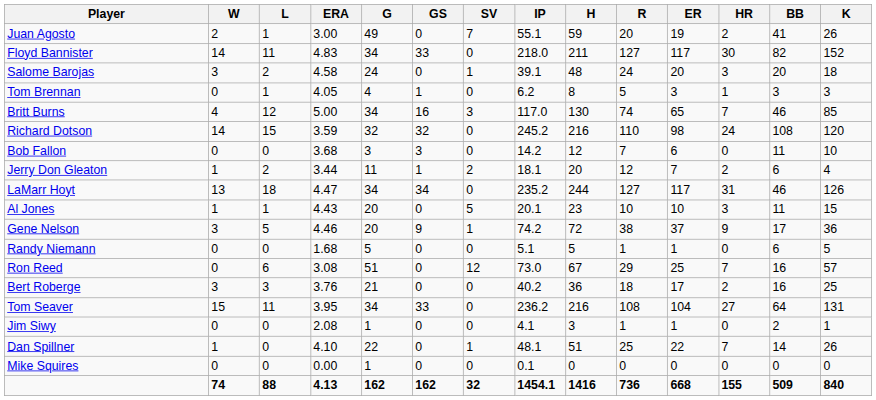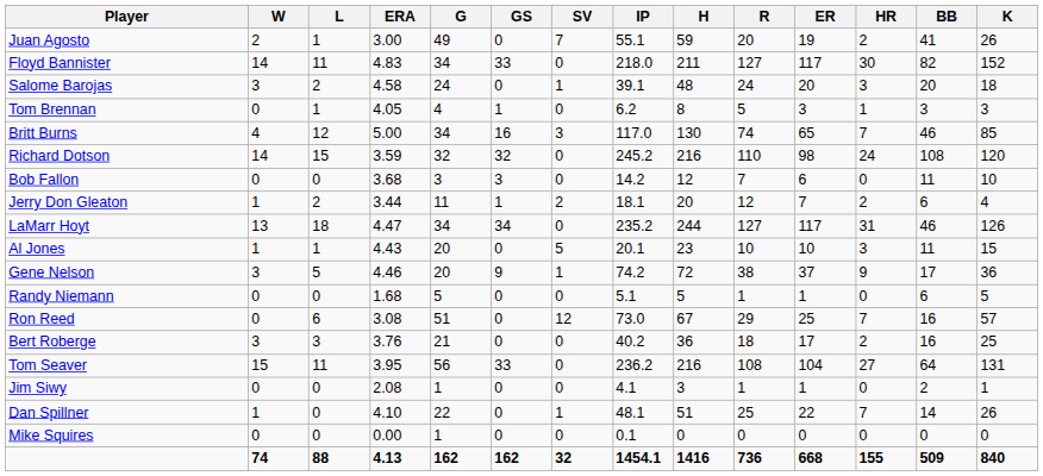 <table class="wikitable sortable">
 <tr>
 <th bgcolor="#DDDDFF" width="20%">Player</th>
 <th bgcolor="#DDDDFF" width="5%">W</th>
 <th bgcolor="#DDDDFF" width="5%">L</th>
 <th bgcolor="#DDDDFF" width="5%">ERA</th>
 <th bgcolor="#DDDDFF" width="5%">G</th>
 <th bgcolor="#DDDDFF" width="5%">GS</th>
 <th bgcolor="#DDDDFF" width="5%">SV</th>
 <th bgcolor="#DDDDFF" width="5%">IP</th>
 <th bgcolor="#DDDDFF" width="5%">H</th>
 <th bgcolor="#DDDDFF" width="5%">R</th>
 <th bgcolor="#DDDDFF" width="5%">ER</th>
 <th bgcolor="#DDDDFF" width="5%">HR</th>
 <th bgcolor="#DDDDFF" width="5%">BB</th>
 <th bgcolor="#DDDDFF" width="5%">K</th>
 </tr>
 <tr>
 <td><a href='#'>Juan Agosto</a></td>
 <td>2</td>
 <td>1</td>
 <td>3.00</td>
 <td>49</td>
 <td>0</td>
 <td>7</td>
 <td>55.1</td>
 <td>59</td>
 <td>20</td>
 <td>19</td>
 <td>2</td>
 <td>41</td>
 <td>26</td>
 </tr>
 <tr>
 <td><a href='#'>Floyd Bannister</a></td>
 <td>14</td>
 <td>11</td>
 <td>4.83</td>
 <td>34</td>
 <td>33</td>
 <td>0</td>
 <td>218.0</td>
 <td>211</td>
 <td>127</td>
 <td>117</td>
 <td>30</td>
 <td>82</td>
 <td>152</td>
 </tr>
 <tr>
 <td><a href='#'>Salome Barojas</a></td>
 <td>3</td>
 <td>2</td>
 <td>4.58</td>
 <td>24</td>
 <td>0</td>
 <td>1</td>
 <td>39.1</td>
 <td>48</td>
 <td>24</td>
 <td>20</td>
 <td>3</td>
 <td>20</td>
 <td>18</td>
 </tr>
 <tr>
 <td><a href='#'>Tom Brennan</a></td>
 <td>0</td>
 <td>1</td>
 <td>4.05</td>
 <td>4</td>
 <td>1</td>
 <td>0</td>
 <td>6.2</td>
 <td>8</td>
 <td>5</td>
 <td>3</td>
 <td>1</td>
 <td>3</td>
 <td>3</td>
 </tr>
 <tr>
 <td><a href='#'>Britt Burns</a></td>
 <td>4</td>
 <td>12</td>
 <td>5.00</td>
 <td>34</td>
 <td>16</td>
 <td>3</td>
 <td>117.0</td>
 <td>130</td>
 <td>74</td>
 <td>65</td>
 <td>7</td>
 <td>46</td>
 <td>85</td>
 </tr>
 <tr>
 <td><a href='#'>Richard Dotson</a></td>
 <td>14</td>
 <td>15</td>
 <td>3.59</td>
 <td>32</td>
 <td>32</td>
 <td>0</td>
 <td>245.2</td>
 <td>216</td>
 <td>110</td>
 <td>98</td>
 <td>24</td>
 <td>108</td>
 <td>120</td>
 </tr>
 <tr>
 <td><a href='#'>Bob Fallon</a></td>
 <td>0</td>
 <td>0</td>
 <td>3.68</td>
 <td>3</td>
 <td>3</td>
 <td>0</td>
 <td>14.2</td>
 <td>12</td>
 <td>7</td>
 <td>6</td>
 <td>0</td>
 <td>11</td>
 <td>10</td>
 </tr>
 <tr>
 <td><a href='#'>Jerry Don Gleaton</a></td>
 <td>1</td>
 <td>2</td>
 <td>3.44</td>
 <td>11</td>
 <td>1</td>
 <td>2</td>
 <td>18.1</td>
 <td>20</td>
 <td>12</td>
 <td>7</td>
 <td>2</td>
 <td>6</td>
 <td>4</td>
 </tr>
 <tr>
 <td><a href='#'>LaMarr Hoyt</a></td>
 <td>13</td>
 <td>18</td>
 <td>4.47</td>
 <td>34</td>
 <td>34</td>
 <td>0</td>
 <td>235.2</td>
 <td>244</td>
 <td>127</td>
 <td>117</td>
 <td>31</td>
 <td>46</td>
 <td>126</td>
 </tr>
 <tr>
 <td><a href='#'>Al Jones</a></td>
 <td>1</td>
 <td>1</td>
 <td>4.43</td>
 <td>20</td>
 <td>0</td>
 <td>5</td>
 <td>20.1</td>
 <td>23</td>
 <td>10</td>
 <td>10</td>
 <td>3</td>
 <td>11</td>
 <td>15</td>
 </tr>
 <tr>
 <td><a href='#'>Gene Nelson</a></td>
 <td>3</td>
 <td>5</td>
 <td>4.46</td>
 <td>20</td>
 <td>9</td>
 <td>1</td>
 <td>74.2</td>
 <td>72</td>
 <td>38</td>
 <td>37</td>
 <td>9</td>
 <td>17</td>
 <td>36</td>
 </tr>
 <tr>
 <td><a href='#'>Randy Niemann</a></td>
 <td>0</td>
 <td>0</td>
 <td>1.68</td>
 <td>5</td>
 <td>0</td>
 <td>0</td>
 <td>5.1</td>
 <td>5</td>
 <td>1</td>
 <td>1</td>
 <td>0</td>
 <td>6</td>
 <td>5</td>
 </tr>
 <tr>
 <td><a href='#'>Ron Reed</a></td>
 <td>0</td>
 <td>6</td>
 <td>3.08</td>
 <td>51</td>
 <td>0</td>
 <td>12</td>
 <td>73.0</td>
 <td>67</td>
 <td>29</td>
 <td>25</td>
 <td>7</td>
 <td>16</td>
 <td>57</td>
 </tr>
 <tr>
 <td><a href='#'>Bert Roberge</a></td>
 <td>3</td>
 <td>3</td>
 <td>3.76</td>
 <td>21</td>
 <td>0</td>
 <td>0</td>
 <td>40.2</td>
 <td>36</td>
 <td>18</td>
 <td>17</td>
 <td>2</td>
 <td>16</td>
 <td>25</td>
 </tr>
 <tr>
 <td><a href='#'>Tom Seaver</a></td>
 <td>15</td>
 <td>11</td>
 <td>3.95</td>
-<td>34</td>
+<td>56</td>
 <td>33</td>
 <td>0</td>
 <td>236.2</td>
 <td>216</td>
 <td>108</td>
 <td>104</td>
 <td>27</td>
 <td>64</td>
 <td>131</td>
 </tr>
 <tr>
 <td><a href='#'>Jim Siwy</a></td>
 <td>0</td>
 <td>0</td>
 <td>2.08</td>
 <td>1</td>
 <td>0</td>
 <td>0</td>
 <td>4.1</td>
 <td>3</td>
 <td>1</td>
 <td>1</td>
 <td>0</td>
 <td>2</td>
 <td>1</td>
 </tr>
 <tr>
 <td><a href='#'>Dan Spillner</a></td>
 <td>1</td>
 <td>0</td>
 <td>4.10</td>
 <td>22</td>
 <td>0</td>
 <td>1</td>
 <td>48.1</td>
 <td>51</td>
 <td>25</td>
 <td>22</td>
 <td>7</td>
 <td>14</td>
 <td>26</td>
 </tr>
 <tr>
 <td><a href='#'>Mike Squires</a></td>
 <td>0</td>
 <td>0</td>
 <td>0.00</td>
 <td>1</td>
 <td>0</td>
 <td>0</td>
 <td>0.1</td>
 <td>0</td>
 <td>0</td>
 <td>0</td>
 <td>0</td>
 <td>0</td>
 <td>0</td>
 </tr>
 <tr class="sortbottom">
 <td></td>
 <td><strong>74</strong></td>
 <td><strong>88</strong></td>
 <td><strong>4.13</strong></td>
 <td><strong>162</strong></td>
 <td><strong>162</strong></td>
 <td><strong>32</strong></td>
 <td><strong>1454.1</strong></td>
 <td><strong>1416</strong></td>
 <td><strong>736</strong></td>
 <td><strong>668</strong></td>
 <td><strong>155</strong></td>
 <td><strong>509</strong></td>
 <td><strong>840</strong></td>
 </tr>
 </table>
